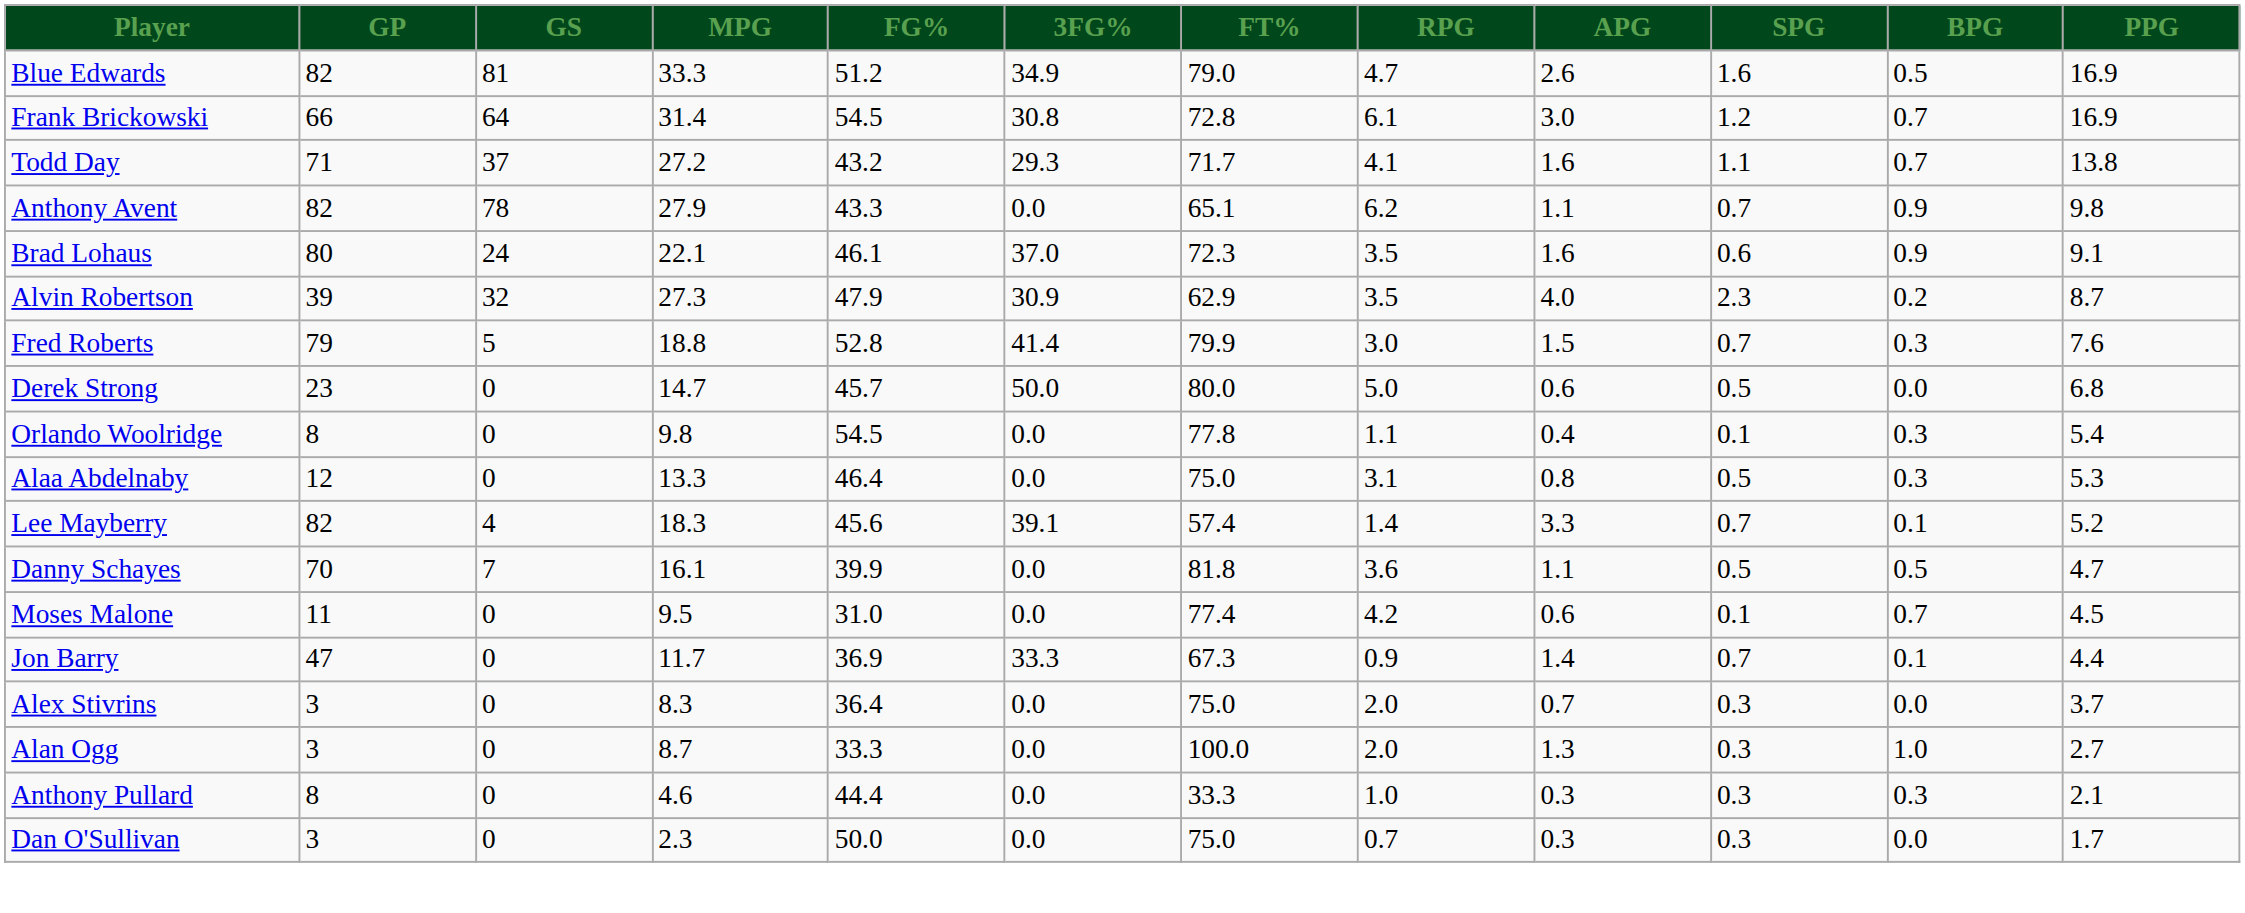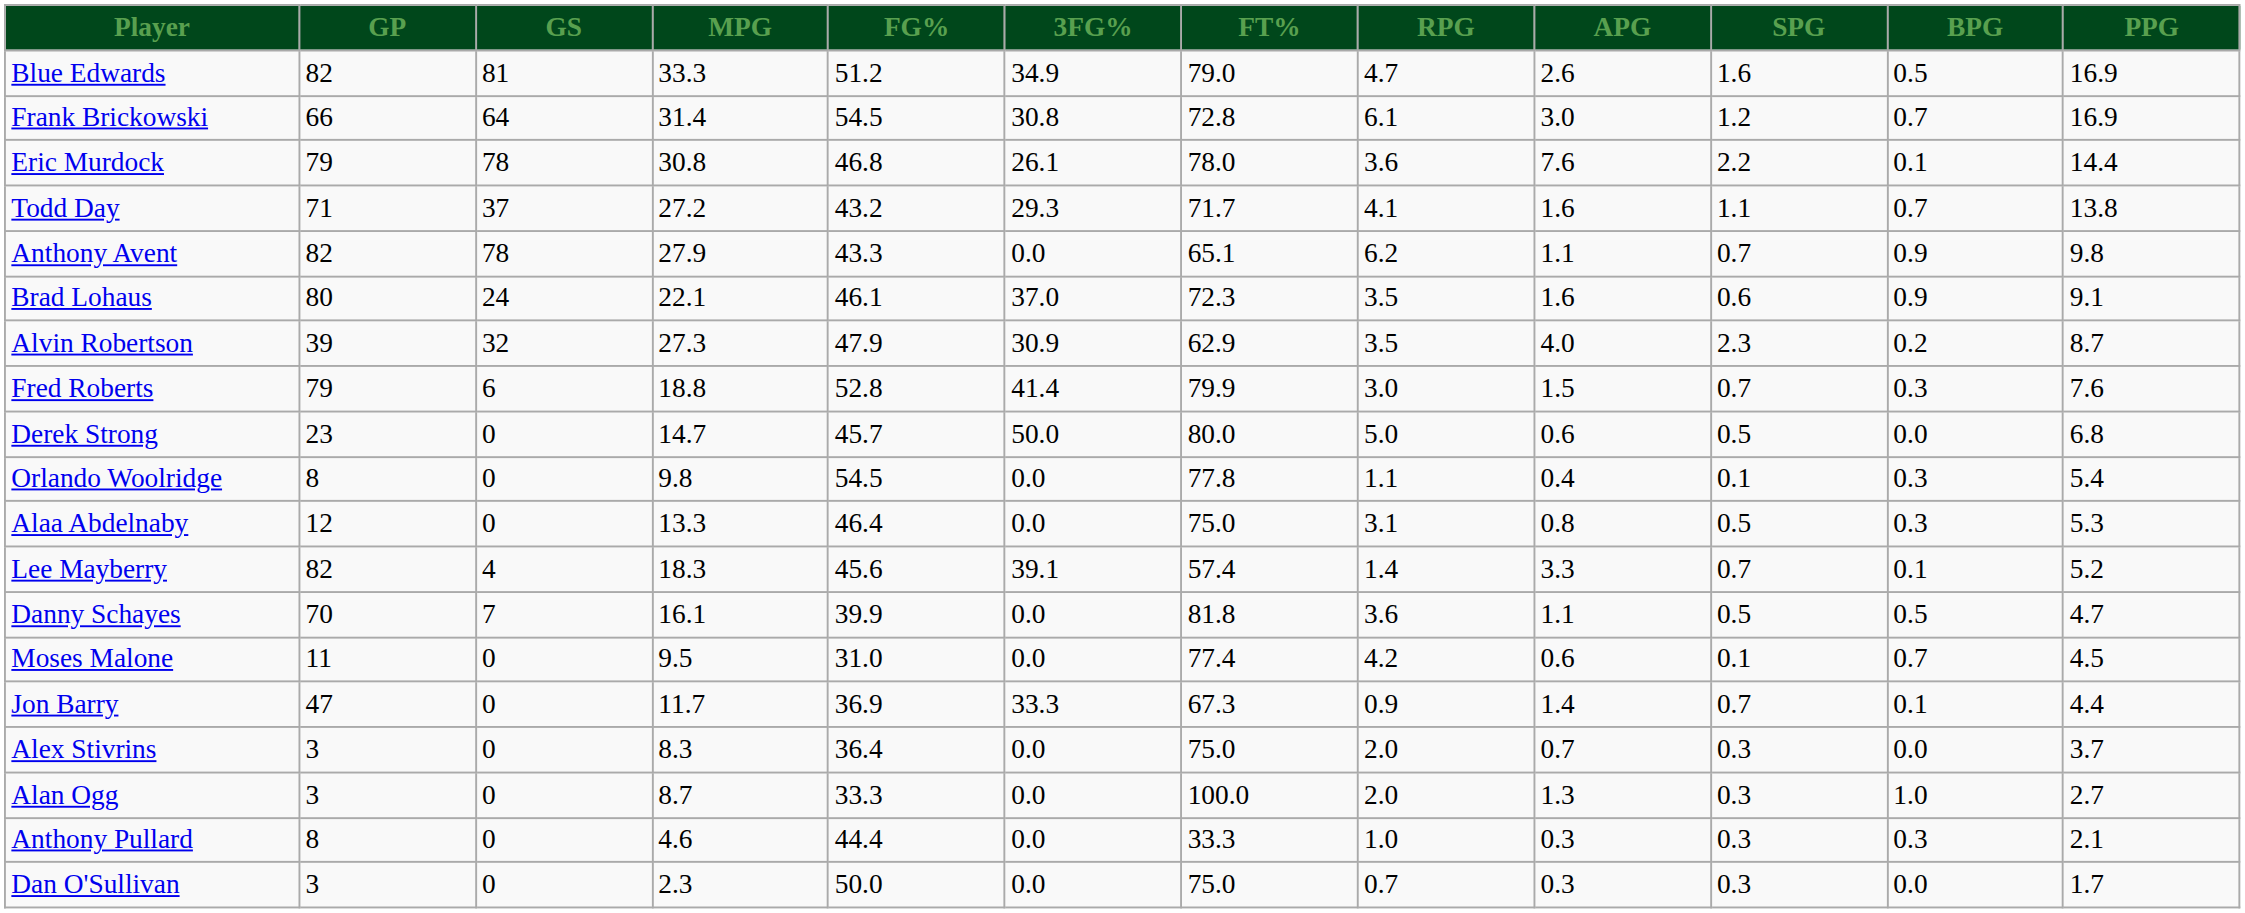 <table class="wikitable sortable" style="font-size: 90%">
 <tr>
 <th style="background:#00471B; color:#59A04F" width="10%">Player</th>
 <th style="background:#00471B; color:#59A04F" width="6%">GP</th>
 <th style="background:#00471B; color:#59A04F" width="6%">GS</th>
 <th style="background:#00471B; color:#59A04F" width="6%">MPG</th>
 <th style="background:#00471B; color:#59A04F" width="6%">FG%</th>
 <th style="background:#00471B; color:#59A04F" width="6%">3FG%</th>
 <th style="background:#00471B; color:#59A04F" width="6%">FT%</th>
 <th style="background:#00471B; color:#59A04F" width="6%">RPG</th>
 <th style="background:#00471B; color:#59A04F" width="6%">APG</th>
 <th style="background:#00471B; color:#59A04F" width="6%">SPG</th>
 <th style="background:#00471B; color:#59A04F" width="6%">BPG</th>
 <th style="background:#00471B; color:#59A04F" width="6%">PPG</th>
 </tr>
 <tr>
 <td><a href='#'>Blue Edwards</a></td>
 <td>82</td>
 <td>81</td>
 <td>33.3</td>
 <td>51.2</td>
 <td>34.9</td>
 <td>79.0</td>
 <td>4.7</td>
 <td>2.6</td>
 <td>1.6</td>
 <td>0.5</td>
 <td>16.9</td>
 </tr>
 <tr>
 <td><a href='#'>Frank Brickowski</a></td>
 <td>66</td>
 <td>64</td>
 <td>31.4</td>
 <td>54.5</td>
 <td>30.8</td>
 <td>72.8</td>
 <td>6.1</td>
 <td>3.0</td>
 <td>1.2</td>
 <td>0.7</td>
 <td>16.9</td>
+</tr>
+<tr>
+<td><a href='#'>Eric Murdock</a></td>
+<td>79</td>
+<td>78</td>
+<td>30.8</td>
+<td>46.8</td>
+<td>26.1</td>
+<td>78.0</td>
+<td>3.6</td>
+<td>7.6</td>
+<td>2.2</td>
+<td>0.1</td>
+<td>14.4</td>
 </tr>
 <tr>
 <td><a href='#'>Todd Day</a></td>
 <td>71</td>
 <td>37</td>
 <td>27.2</td>
 <td>43.2</td>
 <td>29.3</td>
 <td>71.7</td>
 <td>4.1</td>
 <td>1.6</td>
 <td>1.1</td>
 <td>0.7</td>
 <td>13.8</td>
 </tr>
 <tr>
 <td><a href='#'>Anthony Avent</a></td>
 <td>82</td>
 <td>78</td>
 <td>27.9</td>
 <td>43.3</td>
 <td>0.0</td>
 <td>65.1</td>
 <td>6.2</td>
 <td>1.1</td>
 <td>0.7</td>
 <td>0.9</td>
 <td>9.8</td>
 </tr>
 <tr>
 <td><a href='#'>Brad Lohaus</a></td>
 <td>80</td>
 <td>24</td>
 <td>22.1</td>
 <td>46.1</td>
 <td>37.0</td>
 <td>72.3</td>
 <td>3.5</td>
 <td>1.6</td>
 <td>0.6</td>
 <td>0.9</td>
 <td>9.1</td>
 </tr>
 <tr>
 <td><a href='#'>Alvin Robertson</a></td>
 <td>39</td>
 <td>32</td>
 <td>27.3</td>
 <td>47.9</td>
 <td>30.9</td>
 <td>62.9</td>
 <td>3.5</td>
 <td>4.0</td>
 <td>2.3</td>
 <td>0.2</td>
 <td>8.7</td>
 </tr>
 <tr>
 <td><a href='#'>Fred Roberts</a></td>
 <td>79</td>
-<td>5</td>
+<td>6</td>
 <td>18.8</td>
 <td>52.8</td>
 <td>41.4</td>
 <td>79.9</td>
 <td>3.0</td>
 <td>1.5</td>
 <td>0.7</td>
 <td>0.3</td>
 <td>7.6</td>
 </tr>
 <tr>
 <td><a href='#'>Derek Strong</a></td>
 <td>23</td>
 <td>0</td>
 <td>14.7</td>
 <td>45.7</td>
 <td>50.0</td>
 <td>80.0</td>
 <td>5.0</td>
 <td>0.6</td>
 <td>0.5</td>
 <td>0.0</td>
 <td>6.8</td>
 </tr>
 <tr>
 <td><a href='#'>Orlando Woolridge</a></td>
 <td>8</td>
 <td>0</td>
 <td>9.8</td>
 <td>54.5</td>
 <td>0.0</td>
 <td>77.8</td>
 <td>1.1</td>
 <td>0.4</td>
 <td>0.1</td>
 <td>0.3</td>
 <td>5.4</td>
 </tr>
 <tr>
 <td><a href='#'>Alaa Abdelnaby</a></td>
 <td>12</td>
 <td>0</td>
 <td>13.3</td>
 <td>46.4</td>
 <td>0.0</td>
 <td>75.0</td>
 <td>3.1</td>
 <td>0.8</td>
 <td>0.5</td>
 <td>0.3</td>
 <td>5.3</td>
 </tr>
 <tr>
 <td><a href='#'>Lee Mayberry</a></td>
 <td>82</td>
 <td>4</td>
 <td>18.3</td>
 <td>45.6</td>
 <td>39.1</td>
 <td>57.4</td>
 <td>1.4</td>
 <td>3.3</td>
 <td>0.7</td>
 <td>0.1</td>
 <td>5.2</td>
 </tr>
 <tr>
 <td><a href='#'>Danny Schayes</a></td>
 <td>70</td>
 <td>7</td>
 <td>16.1</td>
 <td>39.9</td>
 <td>0.0</td>
 <td>81.8</td>
 <td>3.6</td>
 <td>1.1</td>
 <td>0.5</td>
 <td>0.5</td>
 <td>4.7</td>
 </tr>
 <tr>
 <td><a href='#'>Moses Malone</a></td>
 <td>11</td>
 <td>0</td>
 <td>9.5</td>
 <td>31.0</td>
 <td>0.0</td>
 <td>77.4</td>
 <td>4.2</td>
 <td>0.6</td>
 <td>0.1</td>
 <td>0.7</td>
 <td>4.5</td>
 </tr>
 <tr>
 <td><a href='#'>Jon Barry</a></td>
 <td>47</td>
 <td>0</td>
 <td>11.7</td>
 <td>36.9</td>
 <td>33.3</td>
 <td>67.3</td>
 <td>0.9</td>
 <td>1.4</td>
 <td>0.7</td>
 <td>0.1</td>
 <td>4.4</td>
 </tr>
 <tr>
 <td><a href='#'>Alex Stivrins</a></td>
 <td>3</td>
 <td>0</td>
 <td>8.3</td>
 <td>36.4</td>
 <td>0.0</td>
 <td>75.0</td>
 <td>2.0</td>
 <td>0.7</td>
 <td>0.3</td>
 <td>0.0</td>
 <td>3.7</td>
 </tr>
 <tr>
 <td><a href='#'>Alan Ogg</a></td>
 <td>3</td>
 <td>0</td>
 <td>8.7</td>
 <td>33.3</td>
 <td>0.0</td>
 <td>100.0</td>
 <td>2.0</td>
 <td>1.3</td>
 <td>0.3</td>
 <td>1.0</td>
 <td>2.7</td>
 </tr>
 <tr>
 <td><a href='#'>Anthony Pullard</a></td>
 <td>8</td>
 <td>0</td>
 <td>4.6</td>
 <td>44.4</td>
 <td>0.0</td>
 <td>33.3</td>
 <td>1.0</td>
 <td>0.3</td>
 <td>0.3</td>
 <td>0.3</td>
 <td>2.1</td>
 </tr>
 <tr>
 <td><a href='#'>Dan O'Sullivan</a></td>
 <td>3</td>
 <td>0</td>
 <td>2.3</td>
 <td>50.0</td>
 <td>0.0</td>
 <td>75.0</td>
 <td>0.7</td>
 <td>0.3</td>
 <td>0.3</td>
 <td>0.0</td>
 <td>1.7</td>
 </tr>
 </table>
